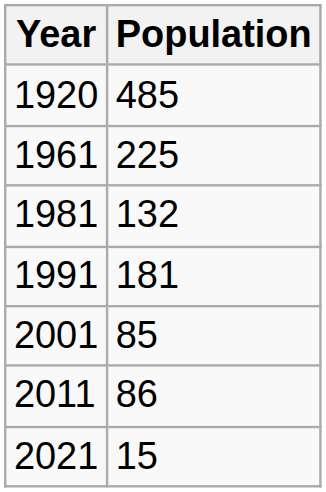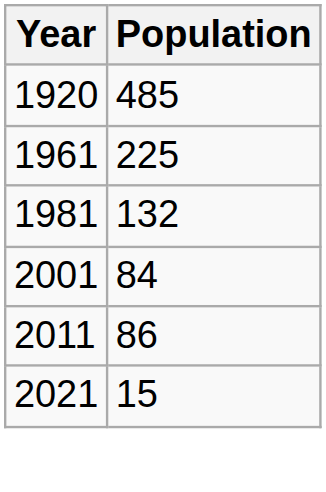 <table class="wikitable">
 <tr>
 <th>Year</th>
 <th>Population</th>
 </tr>
 <tr>
 <td>1920</td>
 <td>485</td>
 </tr>
 <tr>
 <td>1961</td>
 <td>225</td>
 </tr>
 <tr>
 <td>1981</td>
 <td>132</td>
 </tr>
 <tr>
-<td>1991</td>
-<td>181</td>
-</tr>
-<tr>
 <td>2001</td>
-<td>85</td>
+<td>84</td>
 </tr>
 <tr>
 <td>2011</td>
 <td>86</td>
 </tr>
 <tr>
 <td>2021</td>
 <td>15</td>
 </tr>
 </table>
